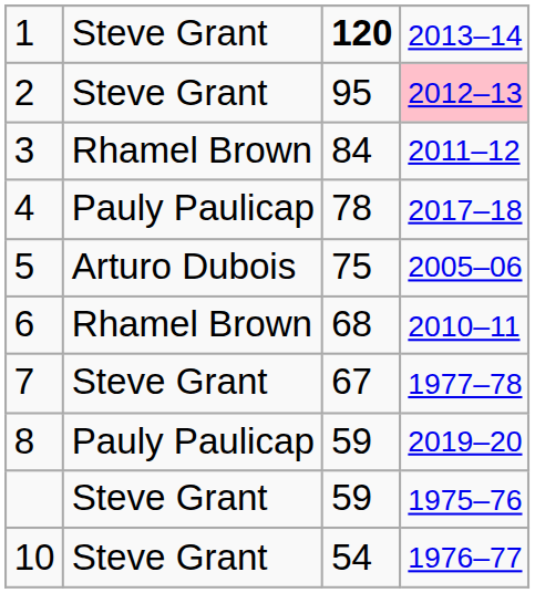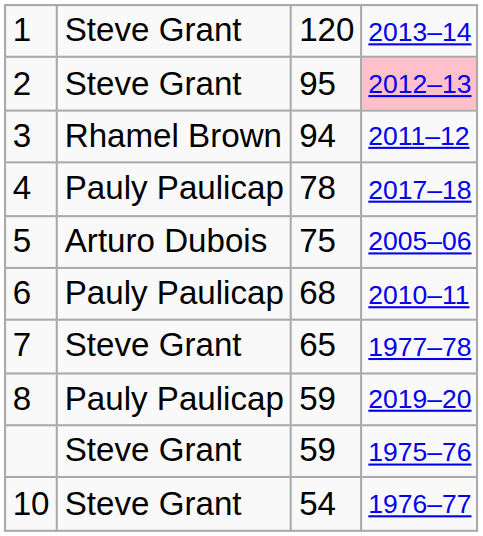 <table class="wikitable">
 <tr>
 </tr>
 <tr>
 <td>1</td>
 <td>Steve Grant</td>
-<td><strong>120</strong></td>
+<td>120</td>
 <td style="font-size:80%;"><a href='#'>2013–14</a></td>
 </tr>
 <tr>
 <td>2</td>
 <td>Steve Grant</td>
 <td>95</td>
 <td style="background: pink; font-size:80%;"><a href='#'>2012–13</a></td>
 </tr>
 <tr>
 <td>3</td>
 <td>Rhamel Brown</td>
-<td>84</td>
+<td>94</td>
 <td style="font-size:80%;"><a href='#'>2011–12</a></td>
 </tr>
 <tr>
 <td>4</td>
 <td>Pauly Paulicap</td>
 <td>78</td>
 <td style="font-size:80%;"><a href='#'>2017–18</a></td>
 </tr>
 <tr>
 <td>5</td>
 <td>Arturo Dubois</td>
 <td>75</td>
 <td style="font-size:80%;"><a href='#'>2005–06</a></td>
 </tr>
 <tr>
 <td>6</td>
-<td>Rhamel Brown</td>
+<td>Pauly Paulicap</td>
 <td>68</td>
 <td style="font-size:80%;"><a href='#'>2010–11</a></td>
 </tr>
 <tr>
 <td>7</td>
 <td>Steve Grant</td>
-<td>67</td>
+<td>65</td>
 <td style="font-size:80%;"><a href='#'>1977–78</a></td>
 </tr>
 <tr>
 <td>8</td>
 <td>Pauly Paulicap</td>
 <td>59</td>
 <td style="font-size:80%;"><a href='#'>2019–20</a></td>
 </tr>
 <tr>
 <td></td>
 <td>Steve Grant</td>
 <td>59</td>
 <td style="font-size:80%;"><a href='#'>1975–76</a></td>
 </tr>
 <tr>
 <td>10</td>
 <td>Steve Grant</td>
 <td>54</td>
 <td style="font-size:80%;"><a href='#'>1976–77</a></td>
 </tr>
 </table>
